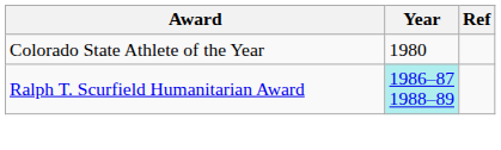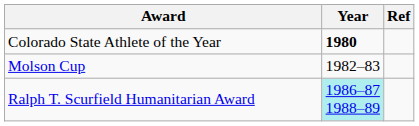 <table class="wikitable">
 <tr>
 <th scope="col" style="width:20em">Award</th>
 <th scope="col">Year</th>
 <th scope="col">Ref</th>
 </tr>
 <tr>
 <td>Colorado State Athlete of the Year</td>
-<td>1980</td>
+<td><strong>1980</strong></td>
+<td></td>
+</tr>
+<tr>
+<td style="width:20em"><a href='#'>Molson Cup</a></td>
+<td>1982–83</td>
 <td></td>
 </tr>
 <tr>
 <td><a href='#'>Ralph T. Scurfield Humanitarian Award</a></td>
 <td style="background: paleturquoise;"><a href='#'>1986–87</a><br><a href='#'>1988–89</a></td>
 <td></td>
 </tr>
 </table>
